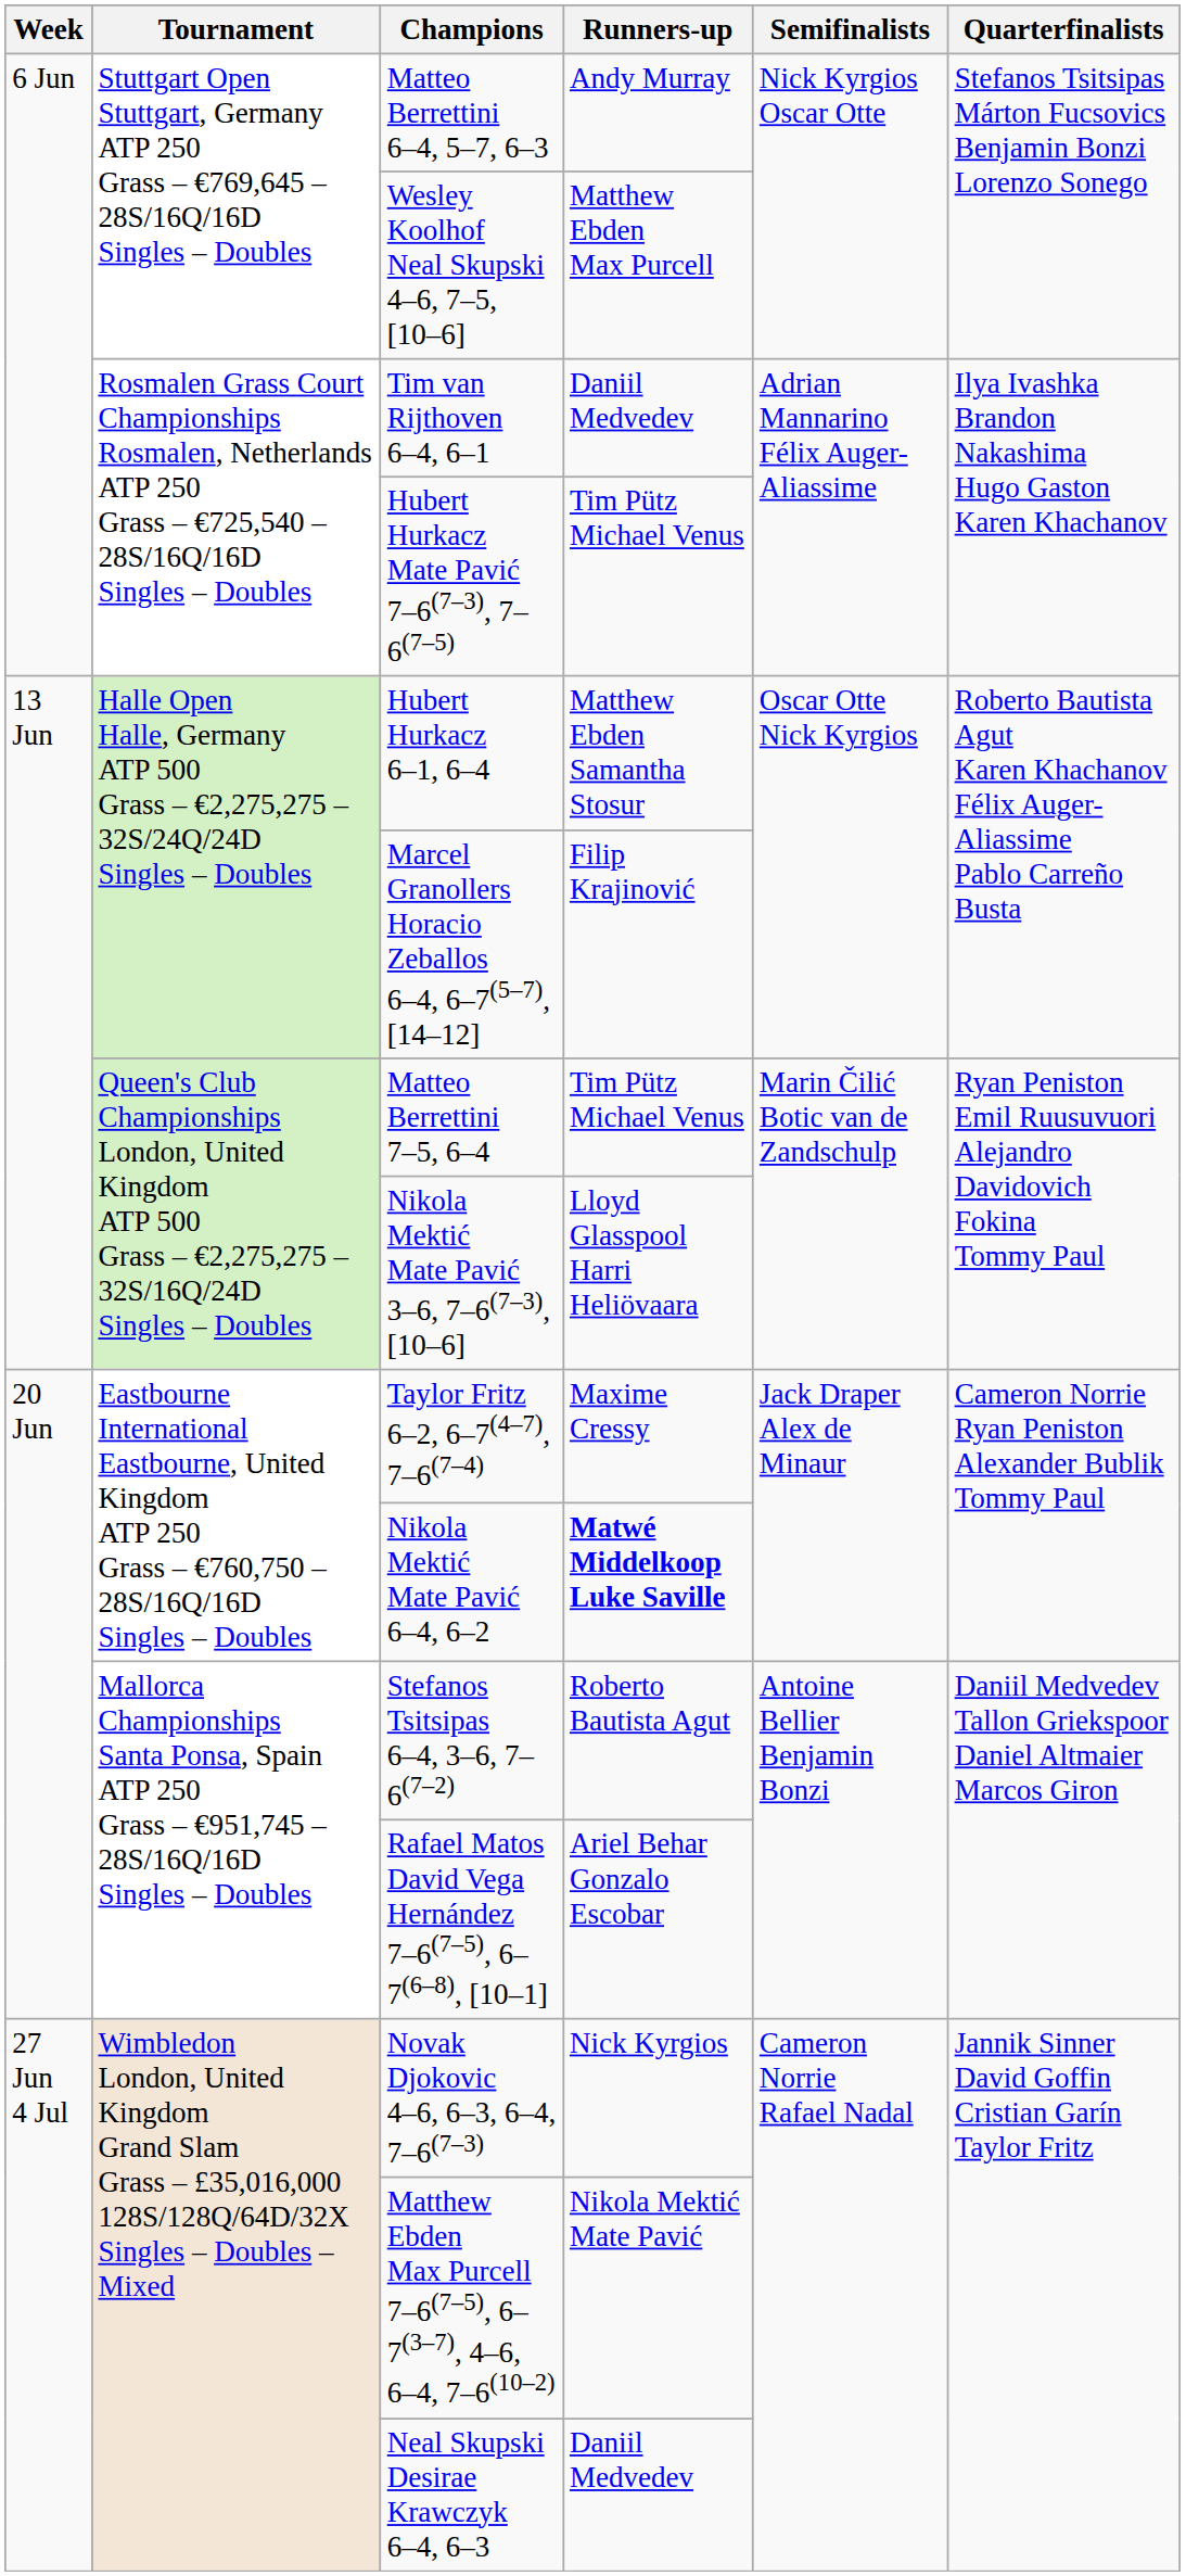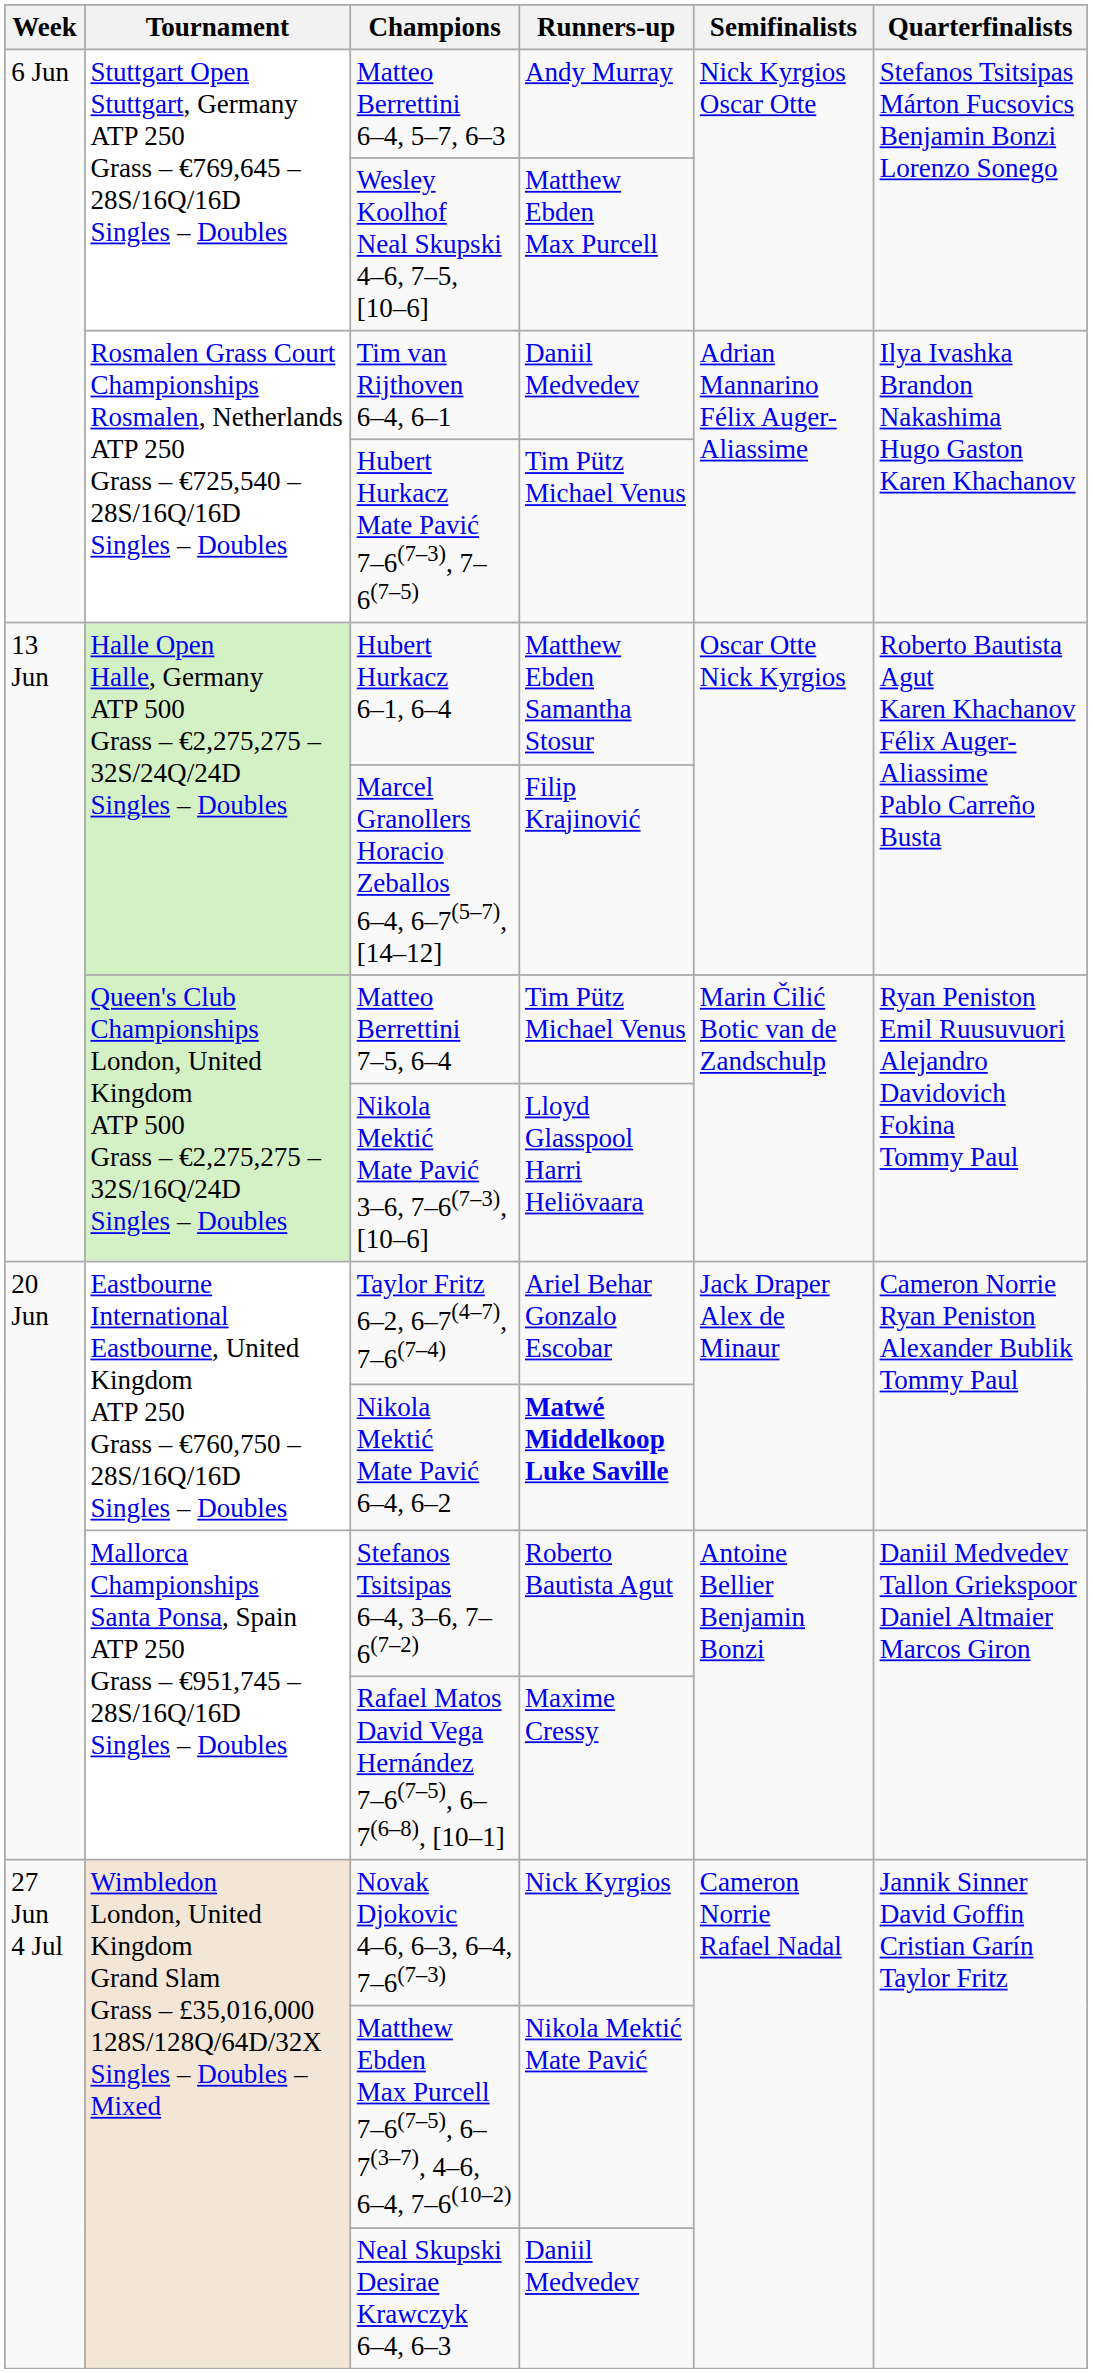 <table class=wikitable style=font-size:95%>
 <tr>
 <th style="width:48px;">Week</th>
 <th style="width:250px;">Tournament</th>
 <th style="width:200px;">Champions</th>
 <th style="width:200px;">Runners-up</th>
 <th style="width:190px;">Semifinalists</th>
 <th style="width:190px;">Quarterfinalists</th>
 </tr>
 <tr valign=top>
 <td rowspan=4>6 Jun</td>
 <td style="background:#fff;" rowspan=2><a href='#'>Stuttgart Open</a><br><a href='#'>Stuttgart</a>, Germany<br>ATP 250 <br>Grass – €769,645 – 28S/16Q/16D <br><a href='#'>Singles</a> – <a href='#'>Doubles</a></td>
 <td> <a href='#'>Matteo Berrettini</a> <br> 6–4, 5–7, 6–3</td>
 <td> <a href='#'>Andy Murray</a></td>
 <td rowspan=2> <a href='#'>Nick Kyrgios</a> <br>  <a href='#'>Oscar Otte</a></td>
 <td rowspan=2> <a href='#'>Stefanos Tsitsipas</a> <br>  <a href='#'>Márton Fucsovics</a> <br>  <a href='#'>Benjamin Bonzi</a> <br>  <a href='#'>Lorenzo Sonego</a></td>
 </tr>
 <tr style="vertical-align:top">
 <td> <a href='#'>Wesley Koolhof</a> <br>  <a href='#'>Neal Skupski</a> <br> 4–6, 7–5, [10–6]</td>
 <td> <a href='#'>Matthew Ebden</a> <br>  <a href='#'>Max Purcell</a></td>
 </tr>
 <tr valign=top>
 <td style="background:#fff;" rowspan=2><a href='#'>Rosmalen Grass Court Championships</a><br><a href='#'>Rosmalen</a>, Netherlands<br>ATP 250 <br>Grass – €725,540 – 28S/16Q/16D <br><a href='#'>Singles</a> – <a href='#'>Doubles</a></td>
 <td> <a href='#'>Tim van Rijthoven</a><br>6–4, 6–1</td>
 <td> <a href='#'>Daniil Medvedev</a></td>
 <td rowspan=2> <a href='#'>Adrian Mannarino</a> <br>  <a href='#'>Félix Auger-Aliassime</a></td>
 <td rowspan=2> <a href='#'>Ilya Ivashka</a> <br>  <a href='#'>Brandon Nakashima</a> <br>  <a href='#'>Hugo Gaston</a> <br>  <a href='#'>Karen Khachanov</a></td>
 </tr>
 <tr valign=top>
 <td> <a href='#'>Hubert Hurkacz</a> <br>  <a href='#'>Mate Pavić</a> <br> 7–6<sup>(7–3)</sup>, 7–6<sup>(7–5)</sup></td>
 <td> <a href='#'>Tim Pütz</a> <br>  <a href='#'>Michael Venus</a></td>
 </tr>
 <tr valign=top>
 <td rowspan=4>13 Jun</td>
 <td rowspan=2 style="background:#D4F1C5;"><a href='#'>Halle Open</a><br><a href='#'>Halle</a>, Germany<br>ATP 500 <br>Grass – €2,275,275 – 32S/24Q/24D <br><a href='#'>Singles</a> – <a href='#'>Doubles</a></td>
 <td> <a href='#'>Hubert Hurkacz</a><br>6–1, 6–4</td>
 <td> <a href='#'>Matthew Ebden</a> <br>  <a href='#'>Samantha Stosur</a></td>
 <td rowspan=2> <a href='#'>Oscar Otte</a> <br>   <a href='#'>Nick Kyrgios</a></td>
 <td rowspan=2> <a href='#'>Roberto Bautista Agut</a> <br>   <a href='#'>Karen Khachanov</a> <br>  <a href='#'>Félix Auger-Aliassime</a> <br>  <a href='#'>Pablo Carreño Busta</a></td>
 </tr>
 <tr valign=top>
 <td> <a href='#'>Marcel Granollers</a> <br>  <a href='#'>Horacio Zeballos</a> <br> 6–4, 6–7<sup>(5–7)</sup>, [14–12]</td>
 <td> <a href='#'>Filip Krajinović</a></td>
 </tr>
 <tr valign=top>
 <td rowspan=2 style="background:#D4F1C5;"><a href='#'>Queen's Club Championships</a><br>London, United Kingdom <br>ATP 500 <br>Grass – €2,275,275 – 32S/16Q/24D <br><a href='#'>Singles</a> – <a href='#'>Doubles</a></td>
 <td> <a href='#'>Matteo Berrettini</a><br>7–5, 6–4</td>
 <td> <a href='#'>Tim Pütz</a> <br>  <a href='#'>Michael Venus</a></td>
 <td rowspan=2> <a href='#'>Marin Čilić</a> <br>  <a href='#'>Botic van de Zandschulp</a></td>
 <td rowspan=2> <a href='#'>Ryan Peniston</a> <br>  <a href='#'>Emil Ruusuvuori</a> <br>  <a href='#'>Alejandro Davidovich <br>Fokina</a> <br>  <a href='#'>Tommy Paul</a></td>
 </tr>
 <tr valign=top>
 <td> <a href='#'>Nikola Mektić</a> <br>  <a href='#'>Mate Pavić</a> <br> 3–6, 7–6<sup>(7–3)</sup>, [10–6]</td>
 <td> <a href='#'>Lloyd Glasspool</a> <br>  <a href='#'>Harri Heliövaara</a></td>
 </tr>
 <tr valign=top>
 <td rowspan=4>20 Jun</td>
 <td style="background:#fff;" rowspan=2><a href='#'>Eastbourne International</a><br><a href='#'>Eastbourne</a>, United Kingdom<br>ATP 250 <br>Grass – €760,750 – 28S/16Q/16D <br><a href='#'>Singles</a> – <a href='#'>Doubles</a></td>
 <td> <a href='#'>Taylor Fritz</a> <br> 6–2, 6–7<sup>(4–7)</sup>, 7–6<sup>(7–4)</sup></td>
-<td> <a href='#'>Maxime Cressy</a></td>
+<td> <a href='#'>Ariel Behar</a> <br>  <a href='#'>Gonzalo Escobar</a></td>
 <td rowspan=2> <a href='#'>Jack Draper</a> <br>  <a href='#'>Alex de Minaur</a></td>
 <td rowspan=2> <a href='#'>Cameron Norrie</a> <br> <a href='#'>Ryan Peniston</a> <br> <a href='#'>Alexander Bublik</a> <br>  <a href='#'>Tommy Paul</a></td>
 </tr>
 <tr style="vertical-align:top">
 <td> <a href='#'>Nikola Mektić</a> <br>  <a href='#'>Mate Pavić</a> <br> 6–4, 6–2</td>
 <td><strong> <a href='#'>Matwé Middelkoop</a> <br>  <a href='#'>Luke Saville</a></strong></td>
 </tr>
 <tr valign=top>
 <td style="background:#fff;" rowspan=2><a href='#'>Mallorca Championships</a><br><a href='#'>Santa Ponsa</a>, Spain<br>ATP 250 <br>Grass – €951,745 – 28S/16Q/16D <br><a href='#'>Singles</a> – <a href='#'>Doubles</a></td>
 <td> <a href='#'>Stefanos Tsitsipas</a> <br>  6–4, 3–6, 7–6<sup>(7–2)</sup></td>
 <td> <a href='#'>Roberto Bautista Agut</a></td>
 <td rowspan=2> <a href='#'>Antoine Bellier</a> <br>  <a href='#'>Benjamin Bonzi</a></td>
 <td rowspan=2>  <a href='#'>Daniil Medvedev</a> <br>  <a href='#'>Tallon Griekspoor</a> <br> <a href='#'>Daniel Altmaier</a> <br>  <a href='#'>Marcos Giron</a></td>
 </tr>
 <tr valign=top>
 <td> <a href='#'>Rafael Matos</a> <br>  <a href='#'>David Vega Hernández</a> <br> 7–6<sup>(7–5)</sup>, 6–7<sup>(6–8)</sup>, [10–1]</td>
-<td> <a href='#'>Ariel Behar</a> <br>  <a href='#'>Gonzalo Escobar</a></td>
+<td> <a href='#'>Maxime Cressy</a></td>
 </tr>
 <tr valign=top>
 <td rowspan=3>27 Jun <br>4 Jul</td>
 <td style="background:#f3e6d7;" rowspan=3><a href='#'>Wimbledon</a><br>London, United Kingdom <br> Grand Slam <br> Grass – £35,016,000 <br> 128S/128Q/64D/32X<br><a href='#'>Singles</a> – <a href='#'>Doubles</a> – <a href='#'>Mixed</a></td>
 <td> <a href='#'>Novak Djokovic</a><br>4–6, 6–3, 6–4, 7–6<sup>(7–3)</sup></td>
 <td> <a href='#'>Nick Kyrgios</a></td>
 <td rowspan=3> <a href='#'>Cameron Norrie</a> <br>  <a href='#'>Rafael Nadal</a></td>
 <td rowspan=3> <a href='#'>Jannik Sinner</a> <br> <a href='#'>David Goffin</a> <br> <a href='#'>Cristian Garín</a> <br>  <a href='#'>Taylor Fritz</a></td>
 </tr>
 <tr valign=top>
 <td> <a href='#'>Matthew Ebden</a> <br>  <a href='#'>Max Purcell</a> <br>7–6<sup>(7–5)</sup>, 6–7<sup>(3–7)</sup>, 4–6, 6–4, 7–6<sup>(10–2)</sup></td>
 <td> <a href='#'>Nikola Mektić</a> <br>  <a href='#'>Mate Pavić</a></td>
 </tr>
 <tr valign=top>
 <td> <a href='#'>Neal Skupski</a> <br>  <a href='#'>Desirae Krawczyk</a> <br>6–4, 6–3</td>
 <td> <a href='#'>Daniil Medvedev</a></td>
 </tr>
 </table>
